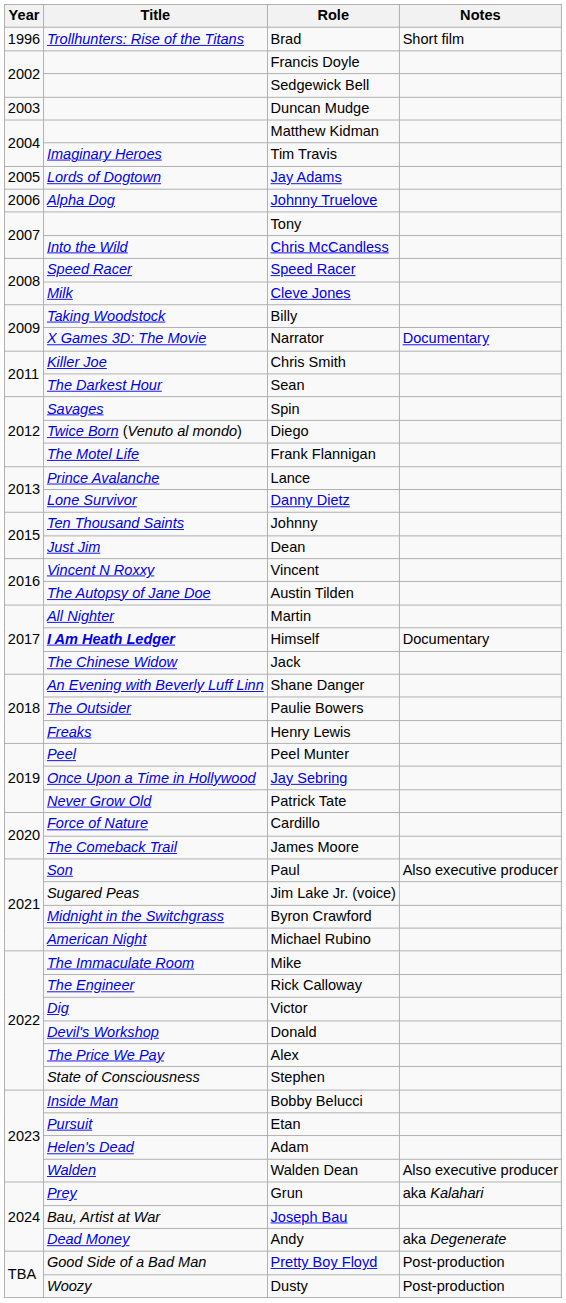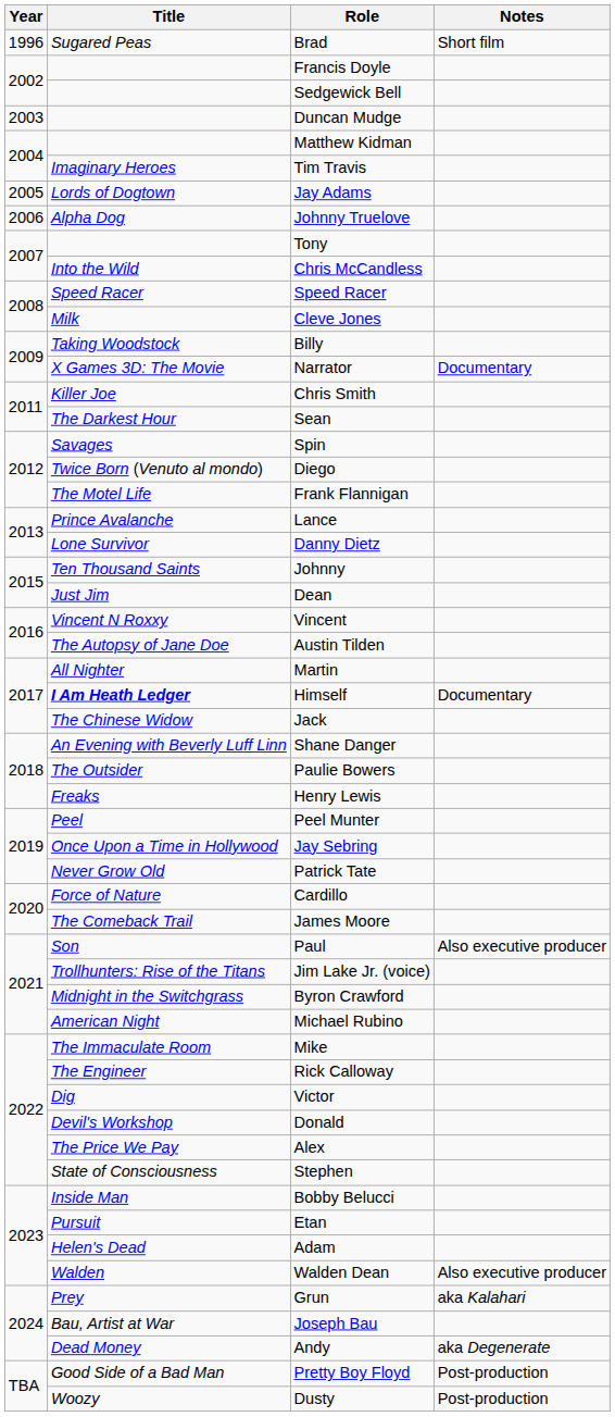 <table class="wikitable sortable">
 <tr>
 <th>Year</th>
 <th>Title</th>
 <th>Role</th>
 <th class="unsortable">Notes</th>
 </tr>
 <tr>
 <td>1996</td>
-<td><em><a href='#'>Trollhunters: Rise of the Titans</a></em></td>
+<td><em>Sugared Peas</em></td>
 <td>Brad</td>
 <td>Short film</td>
 </tr>
 <tr>
 <td rowspan=2>2002</td>
 <td><em></em></td>
 <td>Francis Doyle</td>
 <td></td>
 </tr>
 <tr>
 <td><em></em></td>
 <td>Sedgewick Bell</td>
 <td></td>
 </tr>
 <tr>
 <td>2003</td>
 <td><em></em></td>
 <td>Duncan Mudge</td>
 <td></td>
 </tr>
 <tr>
 <td rowspan=2>2004</td>
 <td><em></em></td>
 <td>Matthew Kidman</td>
 <td></td>
 </tr>
 <tr>
 <td><em><a href='#'>Imaginary Heroes</a></em></td>
 <td>Tim Travis</td>
 <td></td>
 </tr>
 <tr>
 <td>2005</td>
 <td><em><a href='#'>Lords of Dogtown</a></em></td>
 <td><a href='#'>Jay Adams</a></td>
 <td></td>
 </tr>
 <tr>
 <td>2006</td>
 <td><em><a href='#'>Alpha Dog</a></em></td>
 <td><a href='#'>Johnny Truelove</a></td>
 <td></td>
 </tr>
 <tr>
 <td rowspan=2>2007</td>
 <td><em></em></td>
 <td>Tony</td>
 <td></td>
 </tr>
 <tr>
 <td><em><a href='#'>Into the Wild</a></em></td>
 <td><a href='#'>Chris McCandless</a></td>
 <td></td>
 </tr>
 <tr>
 <td rowspan=2>2008</td>
 <td><em><a href='#'>Speed Racer</a></em></td>
 <td><a href='#'>Speed Racer</a></td>
 <td></td>
 </tr>
 <tr>
 <td><em><a href='#'>Milk</a></em></td>
 <td><a href='#'>Cleve Jones</a></td>
 <td></td>
 </tr>
 <tr>
 <td rowspan=2>2009</td>
 <td><em><a href='#'>Taking Woodstock</a></em></td>
 <td>Billy</td>
 <td></td>
 </tr>
 <tr>
 <td><em><a href='#'>X Games 3D: The Movie</a></em></td>
 <td>Narrator</td>
 <td><a href='#'>Documentary</a></td>
 </tr>
 <tr>
 <td rowspan=2>2011</td>
 <td><em><a href='#'>Killer Joe</a></em></td>
 <td>Chris Smith</td>
 <td></td>
 </tr>
 <tr>
 <td><em><a href='#'>The Darkest Hour</a></em></td>
 <td>Sean</td>
 <td></td>
 </tr>
 <tr>
 <td rowspan=3>2012</td>
 <td><em><a href='#'>Savages</a></em></td>
 <td>Spin</td>
 <td></td>
 </tr>
 <tr>
 <td><em><a href='#'>Twice Born</a></em> (<em>Venuto al mondo</em>)</td>
 <td>Diego</td>
 <td></td>
 </tr>
 <tr>
 <td><em><a href='#'>The Motel Life</a></em></td>
 <td>Frank Flannigan</td>
 <td></td>
 </tr>
 <tr>
 <td rowspan=2>2013</td>
 <td><em><a href='#'>Prince Avalanche</a></em></td>
 <td>Lance</td>
 <td></td>
 </tr>
 <tr>
 <td><em><a href='#'>Lone Survivor</a></em></td>
 <td><a href='#'>Danny Dietz</a></td>
 <td></td>
 </tr>
 <tr>
 <td rowspan=2>2015</td>
 <td><em><a href='#'>Ten Thousand Saints</a></em></td>
 <td>Johnny</td>
 <td></td>
 </tr>
 <tr>
 <td><em><a href='#'>Just Jim</a></em></td>
 <td>Dean</td>
 <td></td>
 </tr>
 <tr>
 <td rowspan=2>2016</td>
 <td><em><a href='#'>Vincent N Roxxy</a></em></td>
 <td>Vincent</td>
 <td></td>
 </tr>
 <tr>
 <td><em><a href='#'>The Autopsy of Jane Doe</a></em></td>
 <td>Austin Tilden</td>
 <td></td>
 </tr>
 <tr>
 <td rowspan=3>2017</td>
 <td><em><a href='#'>All Nighter</a></em></td>
 <td>Martin</td>
 <td></td>
 </tr>
 <tr>
 <td><strong><em><a href='#'>I Am Heath Ledger</a></em></strong></td>
 <td>Himself</td>
 <td>Documentary</td>
 </tr>
 <tr>
 <td><em><a href='#'>The Chinese Widow</a></em></td>
 <td>Jack</td>
 <td></td>
 </tr>
 <tr>
 <td rowspan=3>2018</td>
 <td><em><a href='#'>An Evening with Beverly Luff Linn</a></em></td>
 <td>Shane Danger</td>
 <td></td>
 </tr>
 <tr>
 <td><em><a href='#'>The Outsider</a></em></td>
 <td>Paulie Bowers</td>
 <td></td>
 </tr>
 <tr>
 <td><em><a href='#'>Freaks</a></em></td>
 <td>Henry Lewis</td>
 <td></td>
 </tr>
 <tr>
 <td rowspan=3>2019</td>
 <td><em><a href='#'>Peel</a></em></td>
 <td>Peel Munter</td>
 <td></td>
 </tr>
 <tr>
 <td><em><a href='#'>Once Upon a Time in Hollywood</a></em></td>
 <td><a href='#'>Jay Sebring</a></td>
 <td></td>
 </tr>
 <tr>
 <td><em><a href='#'>Never Grow Old</a></em></td>
 <td>Patrick Tate</td>
 <td></td>
 </tr>
 <tr>
 <td rowspan=2>2020</td>
 <td><em><a href='#'>Force of Nature</a></em></td>
 <td>Cardillo</td>
 <td></td>
 </tr>
 <tr>
 <td><em><a href='#'>The Comeback Trail</a></em></td>
 <td>James Moore</td>
 <td></td>
 </tr>
 <tr>
 <td rowspan=4>2021</td>
 <td><em><a href='#'>Son</a></em></td>
 <td>Paul</td>
 <td>Also executive producer</td>
 </tr>
 <tr>
-<td><em>Sugared Peas</em></td>
+<td><em><a href='#'>Trollhunters: Rise of the Titans</a></em></td>
 <td>Jim Lake Jr. (voice)</td>
 <td></td>
 </tr>
 <tr>
 <td><em><a href='#'>Midnight in the Switchgrass</a></em></td>
 <td>Byron Crawford</td>
 <td></td>
 </tr>
 <tr>
 <td><em><a href='#'>American Night</a></em></td>
 <td>Michael Rubino</td>
 <td></td>
 </tr>
 <tr>
 <td rowspan=6>2022</td>
 <td><em><a href='#'>The Immaculate Room</a></em></td>
 <td>Mike</td>
 <td></td>
 </tr>
 <tr>
 <td><em><a href='#'>The Engineer</a></em></td>
 <td>Rick Calloway</td>
 <td></td>
 </tr>
 <tr>
 <td><em><a href='#'>Dig</a></em></td>
 <td>Victor</td>
 <td></td>
 </tr>
 <tr>
 <td><em><a href='#'>Devil's Workshop</a></em></td>
 <td>Donald</td>
 <td></td>
 </tr>
 <tr>
 <td><em><a href='#'>The Price We Pay</a></em></td>
 <td>Alex</td>
 <td></td>
 </tr>
 <tr>
 <td><em>State of Consciousness</em></td>
 <td>Stephen</td>
 <td></td>
 </tr>
 <tr>
 <td rowspan=4>2023</td>
 <td><em><a href='#'>Inside Man</a></em></td>
 <td>Bobby Belucci</td>
 <td></td>
 </tr>
 <tr>
 <td><em><a href='#'>Pursuit</a></em></td>
 <td>Etan</td>
 <td></td>
 </tr>
 <tr>
 <td><em><a href='#'>Helen's Dead</a></em></td>
 <td>Adam</td>
 <td></td>
 </tr>
 <tr>
 <td><em><a href='#'>Walden</a></em></td>
 <td>Walden Dean</td>
 <td>Also executive producer</td>
 </tr>
 <tr>
 <td rowspan=3>2024</td>
 <td><em><a href='#'>Prey</a></em></td>
 <td>Grun</td>
 <td>aka <em>Kalahari</em> </td>
 </tr>
 <tr>
 <td><em>Bau, Artist at War</em></td>
 <td><a href='#'>Joseph Bau</a></td>
 <td></td>
 </tr>
 <tr>
 <td><em><a href='#'>Dead Money</a></em></td>
 <td>Andy</td>
 <td>aka <em>Degenerate</em></td>
 </tr>
 <tr>
 <td rowspan=2>TBA</td>
 <td><em>Good Side of a Bad Man</em></td>
 <td><a href='#'>Pretty Boy Floyd</a></td>
 <td>Post-production</td>
 </tr>
 <tr>
 <td><em>Woozy</em></td>
 <td>Dusty</td>
 <td>Post-production</td>
 </tr>
 </table>
